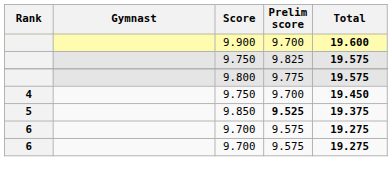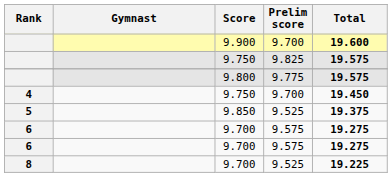 <table class="wikitable sortable" style="text-align:center; font-size:95%">
 <tr>
 <th scope="col" style="width:50px;">Rank</th>
 <th scope="col" style="width:180px;">Gymnast</th>
 <th scope="col" style="width:50px;">Score</th>
 <th scope="col" style="width:50px;">Prelim score</th>
 <th scope="col" style="width:80px;">Total</th>
 </tr>
 <tr style="background:#fffcaf;">
 <th scope=row style="text-align:center"></th>
 <td style="text-align:left;"></td>
 <td>9.900</td>
 <td>9.700</td>
 <td><strong>19.600</strong></td>
 </tr>
 <tr style="background:#e5e5e5;">
 <th scope=row style="text-align:center"></th>
 <td style="text-align:left;"></td>
 <td>9.750</td>
 <td>9.825</td>
 <td><strong>19.575</strong></td>
 </tr>
 <tr>
 </tr>
 <tr style="background:#e5e5e5;">
 <th scope=row style="text-align:center"></th>
 <td style="text-align:left;"></td>
 <td>9.800</td>
 <td>9.775</td>
 <td><strong>19.575</strong></td>
 </tr>
 <tr>
 <th scope=row style="text-align:center">4</th>
 <td style="text-align:left;"></td>
 <td>9.750</td>
 <td>9.700</td>
 <td><strong>19.450</strong></td>
 </tr>
 <tr>
 <th scope=row style="text-align:center">5</th>
 <td style="text-align:left;"></td>
 <td>9.850</td>
-<td><strong>9.525</strong></td>
+<td>9.525</td>
 <td><strong>19.375</strong></td>
 </tr>
 <tr>
 <th scope=row style="text-align:center">6</th>
 <td style="text-align:left;"></td>
 <td>9.700</td>
 <td>9.575</td>
 <td><strong>19.275</strong></td>
 </tr>
 <tr>
 <th scope=row style="text-align:center">6</th>
 <td style="text-align:left;"></td>
 <td>9.700</td>
 <td>9.575</td>
 <td><strong>19.275</strong></td>
 </tr>
+<tr>
+<th scope=row style="text-align:center">8</th>
+<td style="text-align:left;"></td>
+<td>9.700</td>
+<td>9.525</td>
+<td><strong>19.225</strong></td>
+</tr>
 </table>
